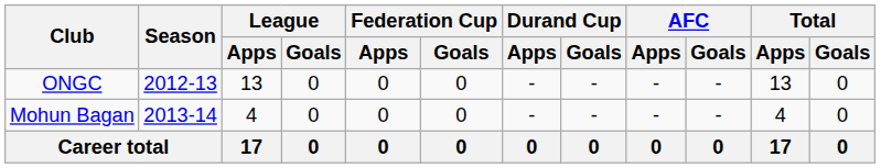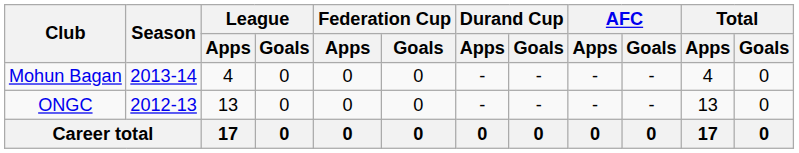 <table class="wikitable" style="font-size:90%; text-align:center;">
 <tr>
 <th rowspan="2">Club</th>
 <th rowspan="2">Season</th>
 <th colspan="2">League</th>
 <th colspan="2">Federation Cup</th>
 <th colspan="2">Durand Cup</th>
 <th colspan="2"><a href='#'>AFC</a></th>
 <th colspan="2">Total</th>
 </tr>
 <tr>
 <th>Apps</th>
 <th>Goals</th>
 <th>Apps</th>
 <th>Goals</th>
 <th>Apps</th>
 <th>Goals</th>
 <th>Apps</th>
 <th>Goals</th>
 <th>Apps</th>
 <th>Goals</th>
 </tr>
 <tr>
+<td rowspan="1"><a href='#'>Mohun Bagan</a></td>
+<td><a href='#'>2013-14</a></td>
+<td>4</td>
+<td>0</td>
+<td>0</td>
+<td>0</td>
+<td>-</td>
+<td>-</td>
+<td>-</td>
+<td>-</td>
+<td>4</td>
+<td>0</td>
+</tr>
+<tr>
 <td rowspan="1"><a href='#'>ONGC</a></td>
 <td><a href='#'>2012-13</a></td>
 <td>13</td>
 <td>0</td>
 <td>0</td>
 <td>0</td>
 <td>-</td>
 <td>-</td>
 <td>-</td>
 <td>-</td>
 <td>13</td>
-<td>0</td>
-</tr>
-<tr>
-<td rowspan="1"><a href='#'>Mohun Bagan</a></td>
-<td><a href='#'>2013-14</a></td>
-<td>4</td>
-<td>0</td>
-<td>0</td>
-<td>0</td>
-<td>-</td>
-<td>-</td>
-<td>-</td>
-<td>-</td>
-<td>4</td>
 <td>0</td>
 </tr>
 <tr>
 <th colspan="2">Career total</th>
 <th>17</th>
 <th>0</th>
 <th>0</th>
 <th>0</th>
 <th>0</th>
 <th>0</th>
 <th>0</th>
 <th>0</th>
 <th>17</th>
 <th>0</th>
 </tr>
 </table>
